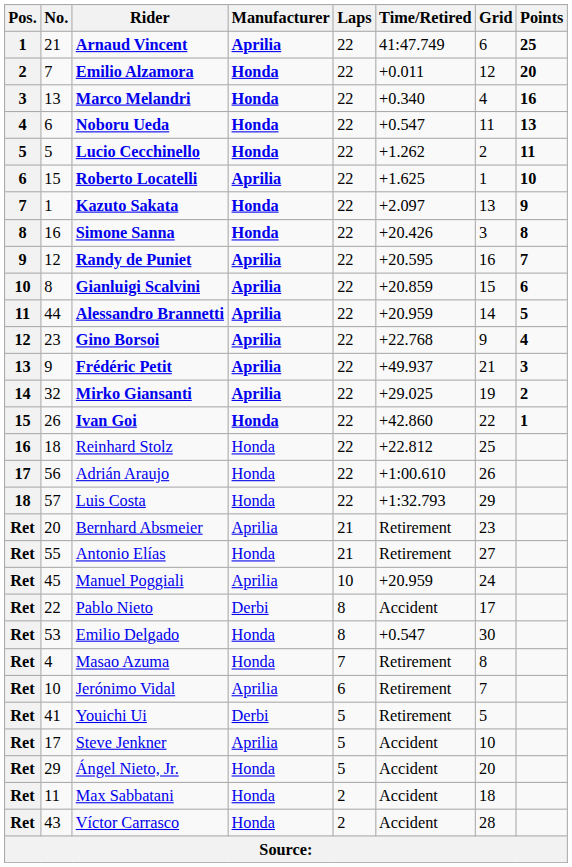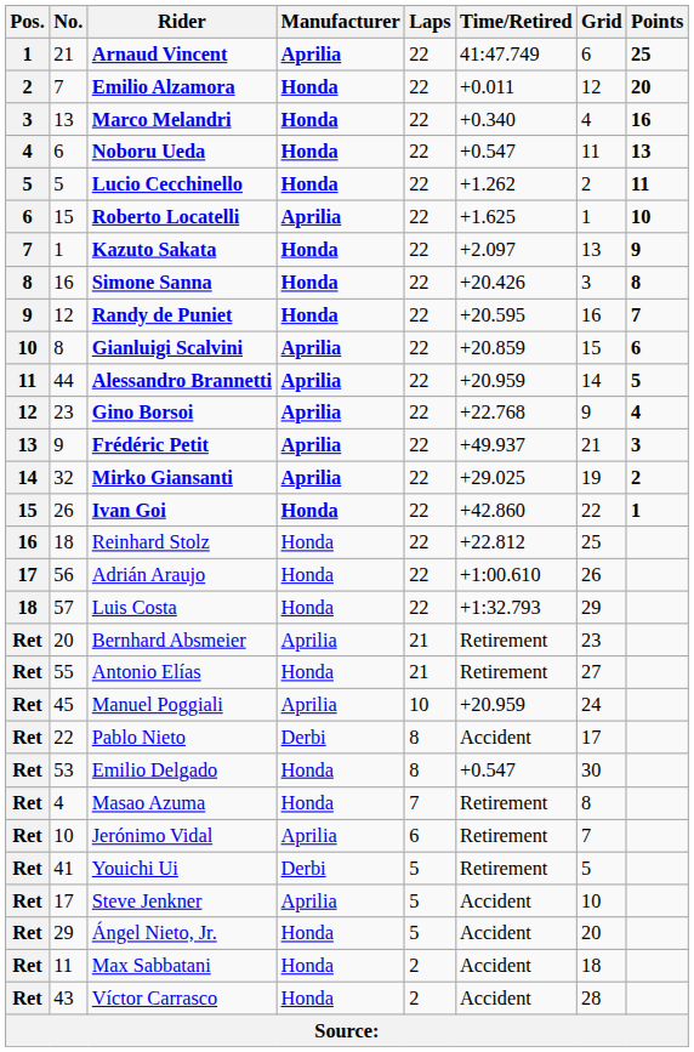 <table class="wikitable" style="font-size: 95%;">
 <tr>
 <th>Pos.</th>
 <th>No.</th>
 <th>Rider</th>
 <th>Manufacturer</th>
 <th>Laps</th>
 <th>Time/Retired</th>
 <th>Grid</th>
 <th>Points</th>
 </tr>
 <tr>
 <th>1</th>
 <td>21</td>
 <td> <strong><a href='#'>Arnaud Vincent</a></strong></td>
 <td><strong><a href='#'>Aprilia</a></strong></td>
 <td>22</td>
 <td>41:47.749</td>
 <td>6</td>
 <td><strong>25</strong></td>
 </tr>
 <tr>
 <th>2</th>
 <td>7</td>
 <td> <strong><a href='#'>Emilio Alzamora</a></strong></td>
 <td><strong><a href='#'>Honda</a></strong></td>
 <td>22</td>
 <td>+0.011</td>
 <td>12</td>
 <td><strong>20</strong></td>
 </tr>
 <tr>
 <th>3</th>
 <td>13</td>
 <td> <strong><a href='#'>Marco Melandri</a></strong></td>
 <td><strong><a href='#'>Honda</a></strong></td>
 <td>22</td>
 <td>+0.340</td>
 <td>4</td>
 <td><strong>16</strong></td>
 </tr>
 <tr>
 <th>4</th>
 <td>6</td>
 <td> <strong><a href='#'>Noboru Ueda</a></strong></td>
 <td><strong><a href='#'>Honda</a></strong></td>
 <td>22</td>
 <td>+0.547</td>
 <td>11</td>
 <td><strong>13</strong></td>
 </tr>
 <tr>
 <th>5</th>
 <td>5</td>
 <td> <strong><a href='#'>Lucio Cecchinello</a></strong></td>
 <td><strong><a href='#'>Honda</a></strong></td>
 <td>22</td>
 <td>+1.262</td>
 <td>2</td>
 <td><strong>11</strong></td>
 </tr>
 <tr>
 <th>6</th>
 <td>15</td>
 <td> <strong><a href='#'>Roberto Locatelli</a></strong></td>
 <td><strong><a href='#'>Aprilia</a></strong></td>
 <td>22</td>
 <td>+1.625</td>
 <td>1</td>
 <td><strong>10</strong></td>
 </tr>
 <tr>
 <th>7</th>
 <td>1</td>
 <td> <strong><a href='#'>Kazuto Sakata</a></strong></td>
 <td><strong><a href='#'>Honda</a></strong></td>
 <td>22</td>
 <td>+2.097</td>
 <td>13</td>
 <td><strong>9</strong></td>
 </tr>
 <tr>
 <th>8</th>
 <td>16</td>
 <td> <strong><a href='#'>Simone Sanna</a></strong></td>
 <td><strong><a href='#'>Honda</a></strong></td>
 <td>22</td>
 <td>+20.426</td>
 <td>3</td>
 <td><strong>8</strong></td>
 </tr>
 <tr>
 <th>9</th>
 <td>12</td>
 <td> <strong><a href='#'>Randy de Puniet</a></strong></td>
-<td><strong><a href='#'>Aprilia</a></strong></td>
+<td><strong><a href='#'>Honda</a></strong></td>
 <td>22</td>
 <td>+20.595</td>
 <td>16</td>
 <td><strong>7</strong></td>
 </tr>
 <tr>
 <th>10</th>
 <td>8</td>
 <td> <strong><a href='#'>Gianluigi Scalvini</a></strong></td>
 <td><strong><a href='#'>Aprilia</a></strong></td>
 <td>22</td>
 <td>+20.859</td>
 <td>15</td>
 <td><strong>6</strong></td>
 </tr>
 <tr>
 <th>11</th>
 <td>44</td>
 <td> <strong><a href='#'>Alessandro Brannetti</a></strong></td>
 <td><strong><a href='#'>Aprilia</a></strong></td>
 <td>22</td>
 <td>+20.959</td>
 <td>14</td>
 <td><strong>5</strong></td>
 </tr>
 <tr>
 <th>12</th>
 <td>23</td>
 <td> <strong><a href='#'>Gino Borsoi</a></strong></td>
 <td><strong><a href='#'>Aprilia</a></strong></td>
 <td>22</td>
 <td>+22.768</td>
 <td>9</td>
 <td><strong>4</strong></td>
 </tr>
 <tr>
 <th>13</th>
 <td>9</td>
 <td> <strong><a href='#'>Frédéric Petit</a></strong></td>
 <td><strong><a href='#'>Aprilia</a></strong></td>
 <td>22</td>
 <td>+49.937</td>
 <td>21</td>
 <td><strong>3</strong></td>
 </tr>
 <tr>
 <th>14</th>
 <td>32</td>
 <td> <strong><a href='#'>Mirko Giansanti</a></strong></td>
 <td><strong><a href='#'>Aprilia</a></strong></td>
 <td>22</td>
 <td>+29.025</td>
 <td>19</td>
 <td><strong>2</strong></td>
 </tr>
 <tr>
 <th>15</th>
 <td>26</td>
 <td> <strong><a href='#'>Ivan Goi</a></strong></td>
 <td><strong><a href='#'>Honda</a></strong></td>
 <td>22</td>
 <td>+42.860</td>
 <td>22</td>
 <td><strong>1</strong></td>
 </tr>
 <tr>
 <th>16</th>
 <td>18</td>
 <td> <a href='#'>Reinhard Stolz</a></td>
 <td><a href='#'>Honda</a></td>
 <td>22</td>
 <td>+22.812</td>
 <td>25</td>
 <td></td>
 </tr>
 <tr>
 <th>17</th>
 <td>56</td>
 <td> <a href='#'>Adrián Araujo</a></td>
 <td><a href='#'>Honda</a></td>
 <td>22</td>
 <td>+1:00.610</td>
 <td>26</td>
 <td></td>
 </tr>
 <tr>
 <th>18</th>
 <td>57</td>
 <td> <a href='#'>Luis Costa</a></td>
 <td><a href='#'>Honda</a></td>
 <td>22</td>
 <td>+1:32.793</td>
 <td>29</td>
 <td></td>
 </tr>
 <tr>
 <th>Ret</th>
 <td>20</td>
 <td> <a href='#'>Bernhard Absmeier</a></td>
 <td><a href='#'>Aprilia</a></td>
 <td>21</td>
 <td>Retirement</td>
 <td>23</td>
 <td></td>
 </tr>
 <tr>
 <th>Ret</th>
 <td>55</td>
 <td> <a href='#'>Antonio Elías</a></td>
 <td><a href='#'>Honda</a></td>
 <td>21</td>
 <td>Retirement</td>
 <td>27</td>
 <td></td>
 </tr>
 <tr>
 <th>Ret</th>
 <td>45</td>
 <td> <a href='#'>Manuel Poggiali</a></td>
 <td><a href='#'>Aprilia</a></td>
 <td>10</td>
 <td>+20.959</td>
 <td>24</td>
 <td></td>
 </tr>
 <tr>
 <th>Ret</th>
 <td>22</td>
 <td> <a href='#'>Pablo Nieto</a></td>
 <td><a href='#'>Derbi</a></td>
 <td>8</td>
 <td>Accident</td>
 <td>17</td>
 <td></td>
 </tr>
 <tr>
 <th>Ret</th>
 <td>53</td>
 <td> <a href='#'>Emilio Delgado</a></td>
 <td><a href='#'>Honda</a></td>
 <td>8</td>
 <td>+0.547</td>
 <td>30</td>
 <td></td>
 </tr>
 <tr>
 <th>Ret</th>
 <td>4</td>
 <td> <a href='#'>Masao Azuma</a></td>
 <td><a href='#'>Honda</a></td>
 <td>7</td>
 <td>Retirement</td>
 <td>8</td>
 <td></td>
 </tr>
 <tr>
 <th>Ret</th>
 <td>10</td>
 <td> <a href='#'>Jerónimo Vidal</a></td>
 <td><a href='#'>Aprilia</a></td>
 <td>6</td>
 <td>Retirement</td>
 <td>7</td>
 <td></td>
 </tr>
 <tr>
 <th>Ret</th>
 <td>41</td>
 <td> <a href='#'>Youichi Ui</a></td>
 <td><a href='#'>Derbi</a></td>
 <td>5</td>
 <td>Retirement</td>
 <td>5</td>
 <td></td>
 </tr>
 <tr>
 <th>Ret</th>
 <td>17</td>
 <td> <a href='#'>Steve Jenkner</a></td>
 <td><a href='#'>Aprilia</a></td>
 <td>5</td>
 <td>Accident</td>
 <td>10</td>
 <td></td>
 </tr>
 <tr>
 <th>Ret</th>
 <td>29</td>
 <td> <a href='#'>Ángel Nieto, Jr.</a></td>
 <td><a href='#'>Honda</a></td>
 <td>5</td>
 <td>Accident</td>
 <td>20</td>
 <td></td>
 </tr>
 <tr>
 <th>Ret</th>
 <td>11</td>
 <td> <a href='#'>Max Sabbatani</a></td>
 <td><a href='#'>Honda</a></td>
 <td>2</td>
 <td>Accident</td>
 <td>18</td>
 <td></td>
 </tr>
 <tr>
 <th>Ret</th>
 <td>43</td>
 <td> <a href='#'>Víctor Carrasco</a></td>
 <td><a href='#'>Honda</a></td>
 <td>2</td>
 <td>Accident</td>
 <td>28</td>
 <td></td>
 </tr>
 <tr>
 <th colspan=8>Source: </th>
 </tr>
 </table>
